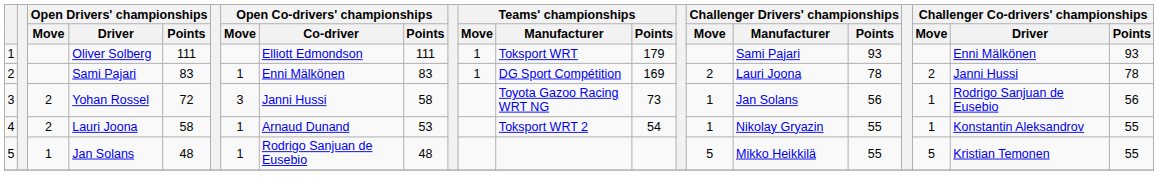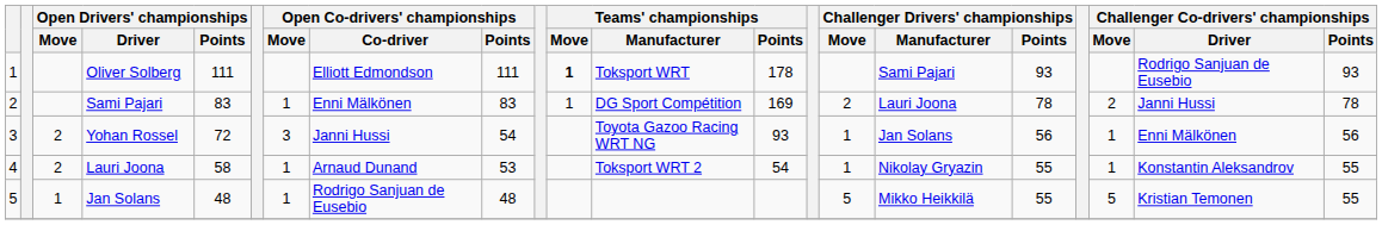 <table class="wikitable" style="font-size:85%;">
 <tr>
 <th rowspan="2"></th>
 <th rowspan="7" style="width:5px;"></th>
 <th colspan="3" nowrap>Open Drivers' championships</th>
 <th rowspan="7" style="width:5px;"></th>
 <th colspan="3" nowrap>Open Co-drivers' championships</th>
 <th rowspan="7" style="width:5px;"></th>
 <th colspan="3" nowrap>Teams' championships</th>
 <th rowspan="7" style="width:5px;"></th>
 <th colspan="3" nowrap>Challenger Drivers' championships</th>
 <th rowspan="7" style="width:5px;"></th>
 <th colspan="3" nowrap>Challenger Co-drivers' championships</th>
 </tr>
 <tr>
 <th>Move</th>
 <th>Driver</th>
 <th>Points</th>
 <th>Move</th>
 <th>Co-driver</th>
 <th>Points</th>
 <th>Move</th>
 <th>Manufacturer</th>
 <th>Points</th>
 <th>Move</th>
 <th>Manufacturer</th>
 <th>Points</th>
 <th>Move</th>
 <th>Driver</th>
 <th>Points</th>
 </tr>
 <tr>
 <td align="center">1</td>
 <td align="center"></td>
 <td><a href='#'>Oliver Solberg</a></td>
 <td align="center">111</td>
 <td align="center"></td>
 <td><a href='#'>Elliott Edmondson</a></td>
 <td align="center">111</td>
-<td align="center"> 1</td>
+<td align="center"><strong> 1</strong></td>
 <td><a href='#'>Toksport WRT</a></td>
-<td align="center">179</td>
+<td align="center">178</td>
 <td align="center"></td>
 <td><a href='#'>Sami Pajari</a></td>
 <td align="center">93</td>
 <td align="center"></td>
-<td><a href='#'>Enni Mälkönen</a></td>
+<td><a href='#'>Rodrigo Sanjuan de Eusebio</a></td>
 <td align="center">93</td>
 </tr>
 <tr>
 <td align="center">2</td>
 <td align="center"></td>
 <td><a href='#'>Sami Pajari</a></td>
 <td align="center">83</td>
 <td align="center"> 1</td>
 <td><a href='#'>Enni Mälkönen</a></td>
 <td align="center">83</td>
 <td align="center"> 1</td>
 <td><a href='#'>DG Sport Compétition</a></td>
 <td align="center">169</td>
 <td align="center"> 2</td>
 <td><a href='#'>Lauri Joona</a></td>
 <td align="center">78</td>
 <td align="center"> 2</td>
 <td><a href='#'>Janni Hussi</a></td>
 <td align="center">78</td>
 </tr>
 <tr>
 <td align="center">3</td>
 <td align="center"> 2</td>
 <td><a href='#'>Yohan Rossel</a></td>
 <td align="center">72</td>
 <td align="center"> 3</td>
 <td><a href='#'>Janni Hussi</a></td>
-<td align="center">58</td>
+<td align="center">54</td>
 <td align="center"></td>
 <td><a href='#'>Toyota Gazoo Racing WRT NG</a></td>
-<td align="center">73</td>
+<td align="center">93</td>
 <td align="center"> 1</td>
 <td><a href='#'>Jan Solans</a></td>
 <td align="center">56</td>
 <td align="center"> 1</td>
-<td><a href='#'>Rodrigo Sanjuan de Eusebio</a></td>
+<td><a href='#'>Enni Mälkönen</a></td>
 <td align="center">56</td>
 </tr>
 <tr>
 <td align="center">4</td>
 <td align="center"> 2</td>
 <td><a href='#'>Lauri Joona</a></td>
 <td align="center">58</td>
 <td align="center"> 1</td>
 <td><a href='#'>Arnaud Dunand</a></td>
 <td align="center">53</td>
 <td align="center"></td>
 <td><a href='#'>Toksport WRT 2</a></td>
 <td align="center">54</td>
 <td align="center"> 1</td>
 <td><a href='#'>Nikolay Gryazin</a></td>
 <td align="center">55</td>
 <td align="center"> 1</td>
 <td><a href='#'>Konstantin Aleksandrov</a></td>
 <td align="center">55</td>
 </tr>
 <tr>
 <td align="center">5</td>
 <td align="center"> 1</td>
 <td><a href='#'>Jan Solans</a></td>
 <td align="center">48</td>
 <td align="center"> 1</td>
 <td><a href='#'>Rodrigo Sanjuan de Eusebio</a></td>
 <td align="center">48</td>
 <td></td>
 <td></td>
 <td></td>
 <td align="center"> 5</td>
 <td><a href='#'>Mikko Heikkilä</a></td>
 <td align="center">55</td>
 <td align="center"> 5</td>
 <td><a href='#'>Kristian Temonen</a></td>
 <td align="center">55</td>
 </tr>
 <tr>
 </tr>
 </table>
